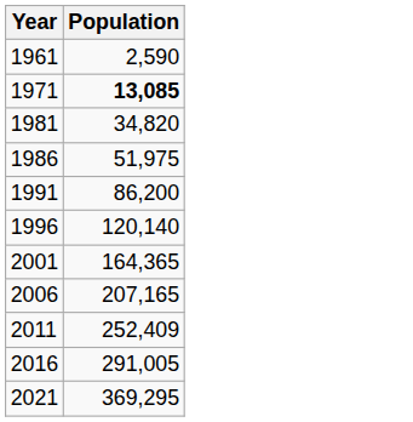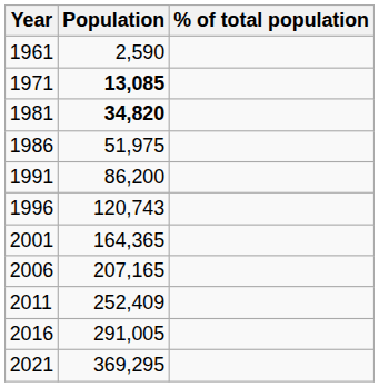 <table class="wikitable sortable">
 <tr>
 <th>Year</th>
 <th>Population</th>
+<th>% of total population</th>
 </tr>
 <tr>
 <td>1961<br></td>
 <td align="right">2,590</td>
+<td align="right"></td>
 </tr>
 <tr>
 <td>1971<br></td>
 <td align="right"><strong>13,085</strong></td>
+<td align="right"></td>
 </tr>
 <tr>
 <td>1981<br></td>
-<td align="right">34,820</td>
+<td align="right"><strong>34,820</strong></td>
+<td align="right"></td>
 </tr>
 <tr>
 <td>1986<br></td>
 <td align="right">51,975</td>
+<td align="right"></td>
 </tr>
 <tr>
 <td>1991<br></td>
 <td align="right">86,200</td>
+<td align="right"></td>
 </tr>
 <tr>
 <td>1996<br></td>
-<td align="right">120,140</td>
+<td align="right">120,743</td>
+<td align="right"></td>
 </tr>
 <tr>
 <td>2001<br></td>
 <td align="right">164,365</td>
+<td align="right"></td>
 </tr>
 <tr>
 <td>2006<br></td>
 <td align="right">207,165</td>
+<td align="right"></td>
 </tr>
 <tr>
 <td>2011<br></td>
 <td align="right">252,409</td>
+<td align="right"></td>
 </tr>
 <tr>
 <td>2016<br></td>
 <td align="right">291,005</td>
+<td align="right"></td>
 </tr>
 <tr>
 <td>2021<br></td>
 <td align="right">369,295</td>
+<td align="right"></td>
 </tr>
 </table>
